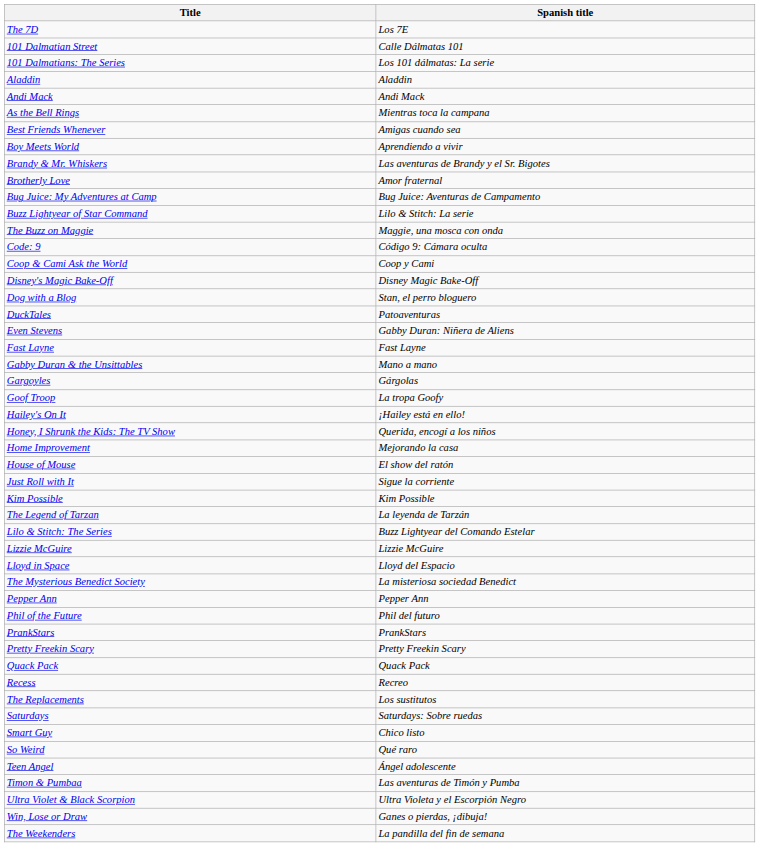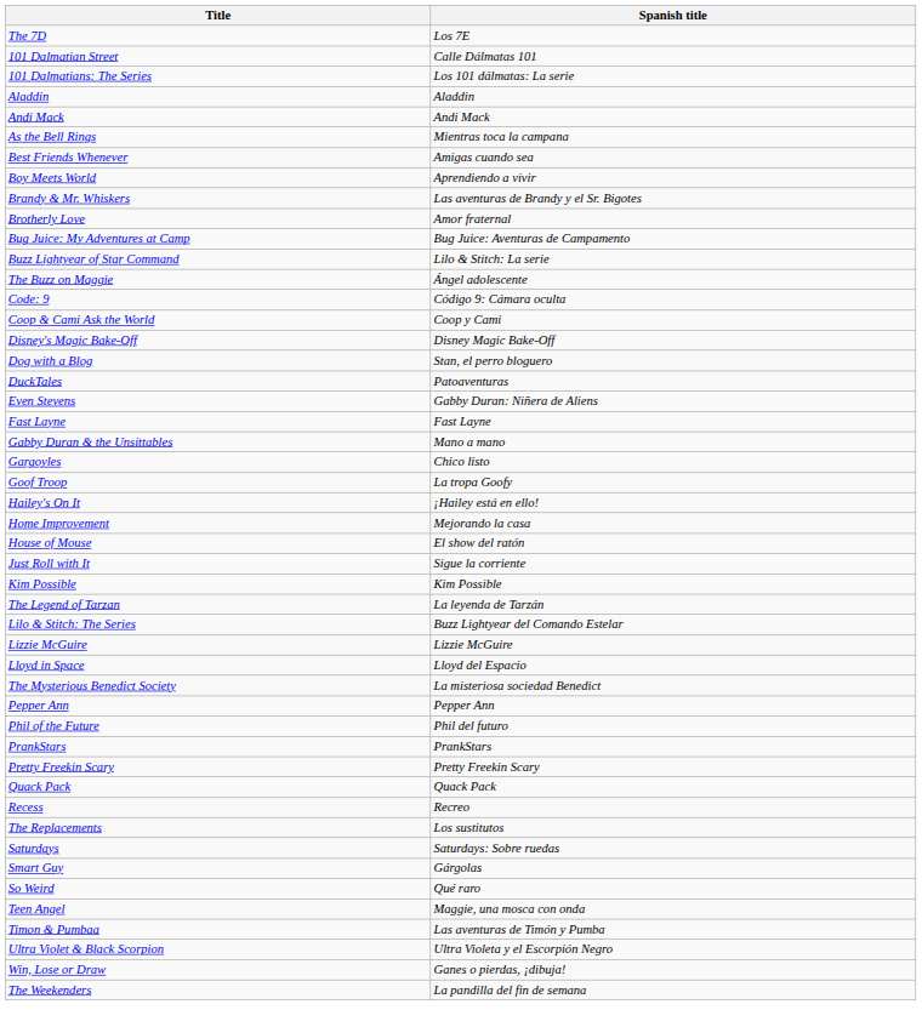 <table class="wikitable sortable plainrowheaders" style="width:90%;">
 <tr>
 <th scope="col">Title</th>
 <th scope="col">Spanish title</th>
 </tr>
 <tr>
 <td><em><a href='#'>The 7D</a></em></td>
 <td><em>Los 7E</em></td>
 </tr>
 <tr>
 <td><em><a href='#'>101 Dalmatian Street</a></em></td>
 <td><em>Calle Dálmatas 101</em></td>
 </tr>
 <tr>
 <td><em><a href='#'>101 Dalmatians: The Series</a></em></td>
 <td><em>Los 101 dálmatas: La serie</em></td>
 </tr>
 <tr>
 <td><em><a href='#'>Aladdin</a></em></td>
 <td><em>Aladdin</em></td>
 </tr>
 <tr>
 <td><em><a href='#'>Andi Mack</a></em></td>
 <td><em>Andi Mack</em></td>
 </tr>
 <tr>
 <td><em><a href='#'>As the Bell Rings</a></em></td>
 <td><em>Mientras toca la campana</em></td>
 </tr>
 <tr>
 <td><em><a href='#'>Best Friends Whenever</a></em></td>
 <td><em>Amigas cuando sea</em></td>
 </tr>
 <tr>
 <td><em><a href='#'>Boy Meets World</a></em></td>
 <td><em>Aprendiendo a vivir</em></td>
 </tr>
 <tr>
 <td><em><a href='#'>Brandy & Mr. Whiskers</a></em></td>
 <td><em>Las aventuras de Brandy y el Sr. Bigotes</em></td>
 </tr>
 <tr>
 <td><em><a href='#'>Brotherly Love</a></em></td>
 <td><em>Amor fraternal</em></td>
 </tr>
 <tr>
 <td><em><a href='#'>Bug Juice: My Adventures at Camp</a></em></td>
 <td><em>Bug Juice: Aventuras de Campamento</em></td>
 </tr>
 <tr>
 <td><em><a href='#'>Buzz Lightyear of Star Command</a></em></td>
 <td><em>Lilo & Stitch: La serie</em></td>
 </tr>
 <tr>
 <td><em><a href='#'>The Buzz on Maggie</a></em></td>
-<td><em>Maggie, una mosca con onda</em></td>
+<td><em>Ángel adolescente</em></td>
 </tr>
 <tr>
 <td><em><a href='#'>Code: 9</a></em></td>
 <td><em>Código 9: Cámara oculta</em></td>
 </tr>
 <tr>
 <td><em><a href='#'>Coop & Cami Ask the World</a></em></td>
 <td><em>Coop y Cami</em></td>
 </tr>
 <tr>
 <td><em><a href='#'>Disney's Magic Bake-Off</a></em></td>
 <td><em>Disney Magic Bake-Off</em></td>
 </tr>
 <tr>
 <td><em><a href='#'>Dog with a Blog</a></em></td>
 <td><em>Stan, el perro bloguero</em></td>
 </tr>
 <tr>
 <td><em><a href='#'>DuckTales</a></em></td>
 <td><em>Patoaventuras</em></td>
 </tr>
 <tr>
 <td><em><a href='#'>Even Stevens</a></em></td>
 <td><em>Gabby Duran: Niñera de Aliens</em></td>
 </tr>
 <tr>
 <td><em><a href='#'>Fast Layne</a></em></td>
 <td><em>Fast Layne</em></td>
 </tr>
 <tr>
 <td><em><a href='#'>Gabby Duran & the Unsittables</a></em></td>
 <td><em>Mano a mano</em></td>
 </tr>
 <tr>
 <td><em><a href='#'>Gargoyles</a></em></td>
-<td><em>Gárgolas</em></td>
+<td><em>Chico listo</em></td>
 </tr>
 <tr>
 <td><em><a href='#'>Goof Troop</a></em></td>
 <td><em>La tropa Goofy</em></td>
 </tr>
 <tr>
 <td><em><a href='#'>Hailey's On It</a></em></td>
 <td><em>¡Hailey está en ello!</em></td>
-</tr>
-<tr>
-<td><em><a href='#'>Honey, I Shrunk the Kids: The TV Show</a></em></td>
-<td><em>Querida, encogí a los niños</em></td>
 </tr>
 <tr>
 <td><em><a href='#'>Home Improvement</a></em></td>
 <td><em>Mejorando la casa</em></td>
 </tr>
 <tr>
 <td><em><a href='#'>House of Mouse</a></em></td>
 <td><em>El show del ratón</em></td>
 </tr>
 <tr>
 <td><em><a href='#'>Just Roll with It</a></em></td>
 <td><em>Sigue la corriente</em></td>
 </tr>
 <tr>
 <td><em><a href='#'>Kim Possible</a></em></td>
 <td><em>Kim Possible</em></td>
 </tr>
 <tr>
 <td><em><a href='#'>The Legend of Tarzan</a></em></td>
 <td><em>La leyenda de Tarzán</em></td>
 </tr>
 <tr>
 <td><em><a href='#'>Lilo & Stitch: The Series</a></em></td>
 <td><em>Buzz Lightyear del Comando Estelar</em></td>
 </tr>
 <tr>
 <td><em><a href='#'>Lizzie McGuire</a></em></td>
 <td><em>Lizzie McGuire</em></td>
 </tr>
 <tr>
 <td><em><a href='#'>Lloyd in Space</a></em></td>
 <td><em>Lloyd del Espacio</em></td>
 </tr>
 <tr>
 <td><em><a href='#'>The Mysterious Benedict Society</a></em></td>
 <td><em>La misteriosa sociedad Benedict</em></td>
 </tr>
 <tr>
 <td><em><a href='#'>Pepper Ann</a></em></td>
 <td><em>Pepper Ann</em></td>
 </tr>
 <tr>
 <td><em><a href='#'>Phil of the Future</a></em></td>
 <td><em>Phil del futuro</em></td>
 </tr>
 <tr>
 <td><em><a href='#'>PrankStars</a></em></td>
 <td><em>PrankStars</em></td>
 </tr>
 <tr>
 <td><em><a href='#'>Pretty Freekin Scary</a></em></td>
 <td><em>Pretty Freekin Scary</em></td>
 </tr>
 <tr>
 <td><em><a href='#'>Quack Pack</a></em></td>
 <td><em>Quack Pack</em></td>
 </tr>
 <tr>
 <td><em><a href='#'>Recess</a></em></td>
 <td><em>Recreo</em></td>
 </tr>
 <tr>
 <td><em><a href='#'>The Replacements</a></em></td>
 <td><em>Los sustitutos</em></td>
 </tr>
 <tr>
 <td><em><a href='#'>Saturdays</a></em></td>
 <td><em>Saturdays: Sobre ruedas</em></td>
 </tr>
 <tr>
 <td><em><a href='#'>Smart Guy</a></em></td>
-<td><em>Chico listo</em></td>
+<td><em>Gárgolas</em></td>
 </tr>
 <tr>
 <td><em><a href='#'>So Weird</a></em></td>
 <td><em>Qué raro</em></td>
 </tr>
 <tr>
 <td><em><a href='#'>Teen Angel</a></em></td>
-<td><em>Ángel adolescente</em></td>
+<td><em>Maggie, una mosca con onda</em></td>
 </tr>
 <tr>
 <td><em><a href='#'>Timon & Pumbaa</a></em></td>
 <td><em>Las aventuras de Timón y Pumba</em></td>
 </tr>
 <tr>
 <td><em><a href='#'>Ultra Violet & Black Scorpion</a></em></td>
 <td><em>Ultra Violeta y el Escorpión Negro</em></td>
 </tr>
 <tr>
 <td><em><a href='#'>Win, Lose or Draw</a></em></td>
 <td><em>Ganes o pierdas, ¡dibuja!</em></td>
 </tr>
 <tr>
 <td><em><a href='#'>The Weekenders</a></em></td>
 <td><em>La pandilla del fin de semana</em></td>
 </tr>
 </table>
